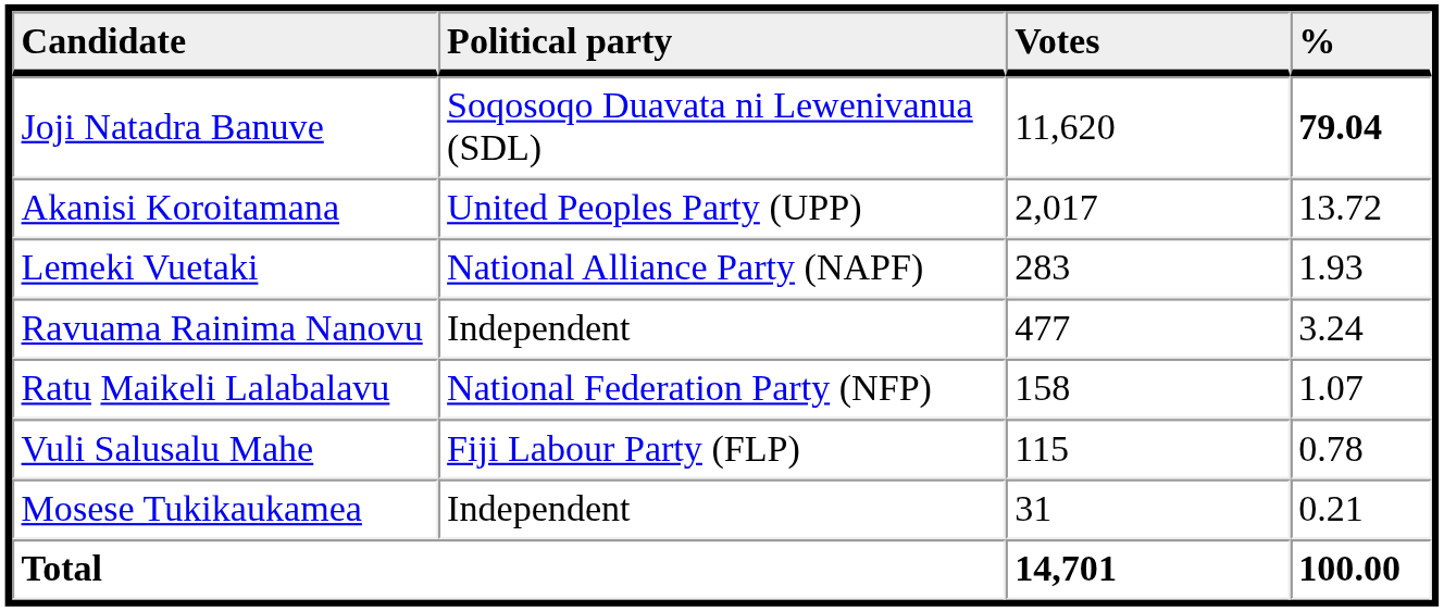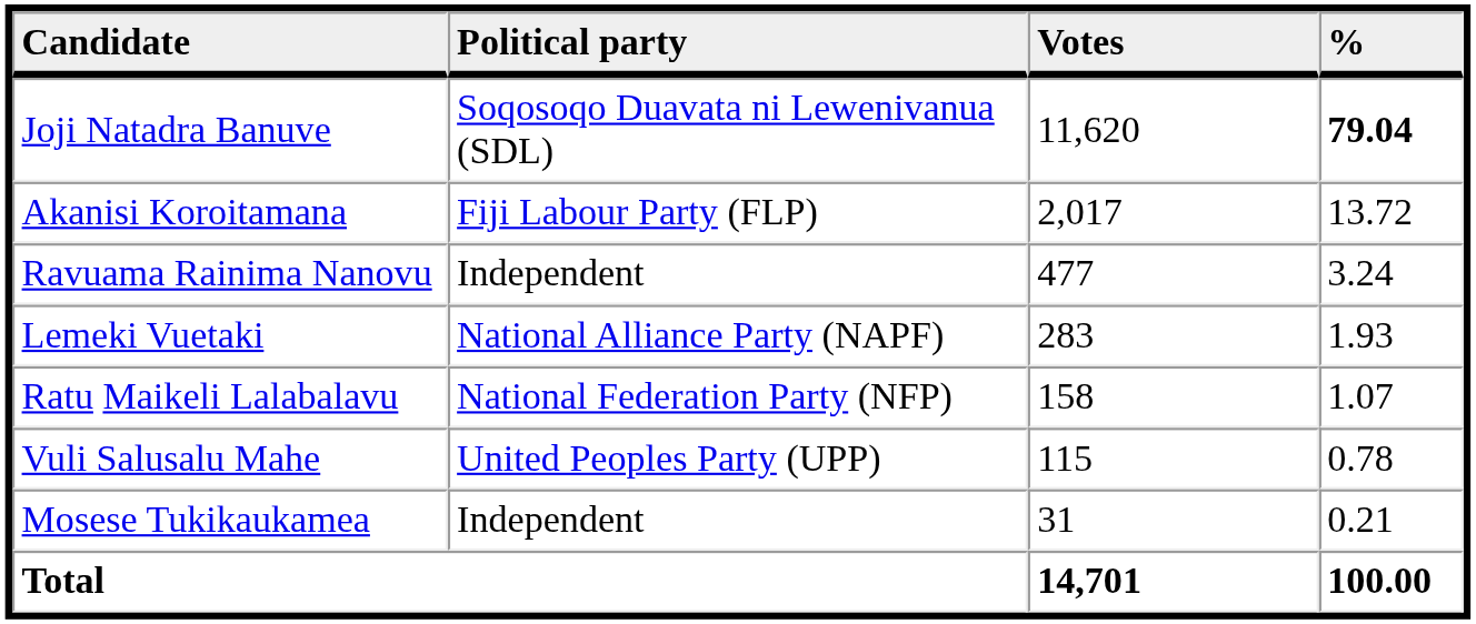 <table table width="70%" border="1" align="center" cellpadding=3 cellspacing=0 style="margin:5px; border:3px solid;">
 <tr>
 <td td width="30%" style="border-bottom:3px solid; background:#efefef;"><strong>Candidate</strong></td>
 <td td width="40%" style="border-bottom:3px solid; background:#efefef;"><strong>Political party</strong></td>
 <td td width="20%" style="border-bottom:3px solid; background:#efefef;"><strong>Votes</strong></td>
 <td td width="10%" style="border-bottom:3px solid; background:#efefef;"><strong>%</strong></td>
 </tr>
 <tr>
 <td><a href='#'>Joji Natadra Banuve</a></td>
 <td><a href='#'>Soqosoqo Duavata ni Lewenivanua</a> (SDL)</td>
 <td>11,620</td>
 <td><strong>79.04</strong></td>
 </tr>
 <tr>
 <td><a href='#'>Akanisi Koroitamana</a></td>
-<td><a href='#'>United Peoples Party</a> (UPP)</td>
+<td><a href='#'>Fiji Labour Party</a> (FLP)</td>
 <td>2,017</td>
 <td>13.72</td>
+</tr>
+<tr>
+<td><a href='#'>Ravuama Rainima Nanovu</a></td>
+<td>Independent</td>
+<td>477</td>
+<td>3.24</td>
 </tr>
 <tr>
 <td><a href='#'>Lemeki Vuetaki</a></td>
 <td><a href='#'>National Alliance Party</a> (NAPF)</td>
 <td>283</td>
 <td>1.93</td>
-</tr>
-<tr>
-<td><a href='#'>Ravuama Rainima Nanovu</a></td>
-<td>Independent</td>
-<td>477</td>
-<td>3.24</td>
 </tr>
 <tr>
 <td><a href='#'>Ratu</a> <a href='#'>Maikeli Lalabalavu</a></td>
 <td><a href='#'>National Federation Party</a> (NFP)</td>
 <td>158</td>
 <td>1.07</td>
 </tr>
 <tr>
 <td><a href='#'>Vuli Salusalu Mahe</a></td>
-<td><a href='#'>Fiji Labour Party</a> (FLP)</td>
+<td><a href='#'>United Peoples Party</a> (UPP)</td>
 <td>115</td>
 <td>0.78</td>
 </tr>
 <tr>
 <td><a href='#'>Mosese Tukikaukamea</a></td>
 <td>Independent</td>
 <td>31</td>
 <td>0.21</td>
 </tr>
 <tr>
 <td colspan=2><strong>Total</strong></td>
 <td><strong>14,701</strong></td>
 <td><strong>100.00</strong></td>
 </tr>
 <tr>
 </tr>
 </table>
